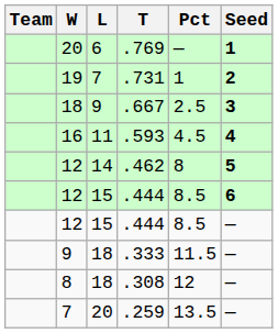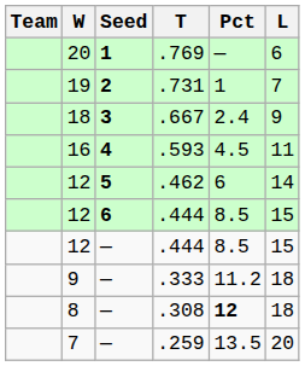 <table class=wikitable>
 <tr>
 <th>Team</th>
 <th>W</th>
-<th>L</th>
+<th>Seed</th>
 <th>T</th>
 <th>Pct</th>
-<th>Seed</th>
+<th>L</th>
 </tr>
 <tr bgcolor="#ccffcc">
 <td></td>
 <td>20</td>
-<td>6</td>
+<td><strong>1</strong></td>
 <td>.769</td>
 <td>—</td>
-<td><strong>1</strong></td>
+<td>6</td>
 </tr>
 <tr bgcolor="#ccffcc">
 <td></td>
 <td>19</td>
-<td>7</td>
+<td><strong>2</strong></td>
 <td>.731</td>
 <td>1</td>
-<td><strong>2</strong></td>
+<td>7</td>
 </tr>
 <tr bgcolor="#ccffcc">
 <td></td>
 <td>18</td>
+<td><strong>3</strong></td>
+<td>.667</td>
+<td>2.4</td>
 <td>9</td>
-<td>.667</td>
-<td>2.5</td>
-<td><strong>3</strong></td>
 </tr>
 <tr bgcolor="#ccffcc">
 <td></td>
 <td>16</td>
-<td>11</td>
+<td><strong>4</strong></td>
 <td>.593</td>
 <td>4.5</td>
-<td><strong>4</strong></td>
+<td>11</td>
 </tr>
 <tr bgcolor="#ccffcc">
 <td></td>
 <td>12</td>
+<td><strong>5</strong></td>
+<td>.462</td>
+<td>6</td>
 <td>14</td>
-<td>.462</td>
-<td>8</td>
-<td><strong>5</strong></td>
 </tr>
 <tr bgcolor="#ccffcc">
 <td></td>
 <td>12</td>
-<td>15</td>
+<td><strong>6</strong></td>
 <td>.444</td>
 <td>8.5</td>
-<td><strong>6</strong></td>
+<td>15</td>
 </tr>
 <tr>
 <td></td>
 <td>12</td>
-<td>15</td>
+<td>—</td>
 <td>.444</td>
 <td>8.5</td>
-<td>—</td>
+<td>15</td>
 </tr>
 <tr>
 <td></td>
 <td>9</td>
+<td>—</td>
+<td>.333</td>
+<td>11.2</td>
 <td>18</td>
-<td>.333</td>
-<td>11.5</td>
-<td>—</td>
 </tr>
 <tr>
 <td></td>
 <td>8</td>
+<td>—</td>
+<td>.308</td>
+<td><strong>12</strong></td>
 <td>18</td>
-<td>.308</td>
-<td>12</td>
-<td>—</td>
 </tr>
 <tr>
 <td></td>
 <td>7</td>
-<td>20</td>
+<td>—</td>
 <td>.259</td>
 <td>13.5</td>
-<td>—</td>
+<td>20</td>
 </tr>
 </table>
